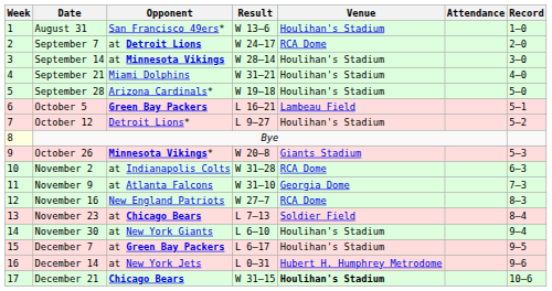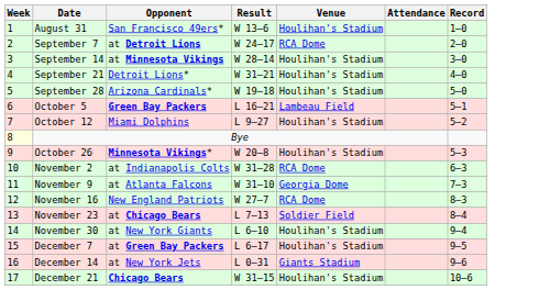 <table class="wikitable">
 <tr>
 <th>Week</th>
 <th>Date</th>
 <th>Opponent</th>
 <th>Result</th>
 <th>Venue</th>
 <th>Attendance</th>
 <th>Record</th>
 </tr>
 <tr style="background:#dfd;">
 <td>1</td>
 <td>August 31</td>
 <td><a href='#'>San Francisco 49ers</a>*</td>
 <td>W 13–6</td>
 <td><a href='#'>Houlihan's Stadium</a></td>
 <td></td>
 <td>1–0</td>
 </tr>
 <tr style="background:#dfd;">
 <td>2</td>
 <td>September 7</td>
 <td>at <strong><a href='#'>Detroit Lions</a></strong></td>
 <td>W 24–17</td>
 <td><a href='#'>RCA Dome</a></td>
 <td></td>
 <td>2–0</td>
 </tr>
 <tr style="background:#dfd;">
 <td>3</td>
 <td>September 14</td>
 <td>at <strong><a href='#'>Minnesota Vikings</a></strong></td>
 <td>W 28–14</td>
 <td>Houlihan's Stadium</td>
 <td></td>
 <td>3–0</td>
 </tr>
 <tr style="background:#dfd;">
 <td>4</td>
 <td>September 21</td>
-<td><a href='#'>Miami Dolphins</a></td>
+<td><a href='#'>Detroit Lions</a>*</td>
 <td>W 31–21</td>
 <td>Houlihan's Stadium</td>
 <td></td>
 <td>4–0</td>
 </tr>
 <tr style="background:#dfd;">
 <td>5</td>
 <td>September 28</td>
 <td><a href='#'>Arizona Cardinals</a>*</td>
 <td>W 19–18</td>
 <td>Houlihan's Stadium</td>
 <td></td>
 <td>5–0</td>
 </tr>
 <tr style="background:#fdd;">
 <td>6</td>
 <td>October 5</td>
 <td><strong><a href='#'>Green Bay Packers</a></strong></td>
 <td>L 16–21</td>
 <td><a href='#'>Lambeau Field</a></td>
 <td></td>
 <td>5–1</td>
 </tr>
 <tr style="background:#fdd;">
 <td>7</td>
 <td>October 12</td>
-<td><a href='#'>Detroit Lions</a>*</td>
+<td><a href='#'>Miami Dolphins</a></td>
 <td>L 9–27</td>
 <td>Houlihan's Stadium</td>
 <td></td>
 <td>5–2</td>
 </tr>
 <tr>
 <td style="background: lightyellow;">8</td>
 <td colspan="5" style="text-align:center;"><em>Bye</em></td>
 </tr>
 <tr style="background:#fdd;">
 <td>9</td>
 <td>October 26</td>
 <td><strong><a href='#'>Minnesota Vikings</a></strong>*</td>
 <td>W 20–8</td>
-<td><a href='#'>Giants Stadium</a></td>
+<td>Houlihan's Stadium</td>
 <td></td>
 <td>5–3</td>
 </tr>
 <tr style="background:#dfd;">
 <td>10</td>
 <td>November 2</td>
 <td>at <a href='#'>Indianapolis Colts</a></td>
 <td>W 31–28</td>
 <td><a href='#'>RCA Dome</a></td>
 <td></td>
 <td>6–3</td>
 </tr>
 <tr style="background:#dfd;">
 <td>11</td>
 <td>November 9</td>
 <td>at <a href='#'>Atlanta Falcons</a></td>
 <td>W 31–10</td>
 <td><a href='#'>Georgia Dome</a></td>
 <td></td>
 <td>7–3</td>
 </tr>
 <tr style="background:#dfd;">
 <td>12</td>
 <td>November 16</td>
 <td><a href='#'>New England Patriots</a></td>
 <td>W 27–7</td>
 <td><a href='#'>RCA Dome</a></td>
 <td></td>
 <td>8–3</td>
 </tr>
 <tr style="background:#fdd;">
 <td>13</td>
 <td>November 23</td>
 <td>at <strong><a href='#'>Chicago Bears</a></strong></td>
 <td>L 7–13</td>
 <td><a href='#'>Soldier Field</a></td>
 <td></td>
 <td>8–4</td>
 </tr>
 <tr style="background:#dfd;">
 <td>14</td>
 <td>November 30</td>
 <td>at <a href='#'>New York Giants</a></td>
 <td>L 6–10</td>
 <td>Houlihan's Stadium</td>
 <td></td>
 <td>9–4</td>
 </tr>
 <tr style="background:#fdd;">
 <td>15</td>
 <td>December 7</td>
 <td>at <strong><a href='#'>Green Bay Packers</a></strong></td>
 <td>L 6–17</td>
 <td>Houlihan's Stadium</td>
 <td></td>
 <td>9–5</td>
 </tr>
 <tr style="background:#fdd;">
 <td>16</td>
 <td>December 14</td>
 <td>at <a href='#'>New York Jets</a></td>
 <td>L 0–31</td>
-<td><a href='#'>Hubert H. Humphrey Metrodome</a></td>
+<td><a href='#'>Giants Stadium</a></td>
 <td></td>
 <td>9–6</td>
 </tr>
 <tr style="background:#dfd;">
 <td>17</td>
 <td>December 21</td>
 <td><strong><a href='#'>Chicago Bears</a></strong></td>
 <td>W 31–15</td>
-<td><strong>Houlihan's Stadium</strong></td>
+<td>Houlihan's Stadium</td>
 <td></td>
 <td>10–6</td>
 </tr>
 </table>
